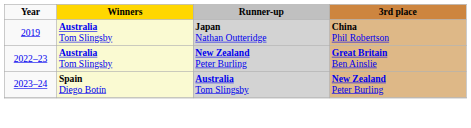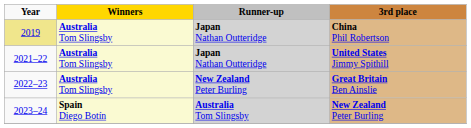 <table class="wikitable">
 <tr align=center>
 <td width=80px  ><strong>Year</strong></td>
 <td width=220px bgcolor=#FFD700><strong>Winners</strong></td>
 <td width=220px bgcolor=#C0C0C0><strong>Runner-up</strong></td>
 <td width=220px bgcolor=#CD853F><strong>3rd place</strong></td>
 </tr>
 <tr>
-<td align=center><a href='#'>2019</a></td>
+<td align=center style="background: khaki;"><a href='#'>2019</a></td>
 <td bgcolor=#FAFAD2> <strong><a href='#'>Australia</a></strong> <br><a href='#'>Tom Slingsby</a></td>
 <td bgcolor=#D3D3D3> <strong>Japan</strong> <br><a href='#'>Nathan Outteridge</a></td>
 <td bgcolor=#DEB887> <strong>China</strong> <br><a href='#'>Phil Robertson</a></td>
+</tr>
+<tr>
+<td align=center><a href='#'>2021–22</a></td>
+<td bgcolor=#FAFAD2> <strong><a href='#'>Australia</a></strong><br> <a href='#'>Tom Slingsby</a></td>
+<td bgcolor=#D3D3D3> <strong>Japan</strong> <br> <a href='#'>Nathan Outteridge</a></td>
+<td bgcolor=#DEB887> <strong><a href='#'>United States</a></strong><br> <a href='#'>Jimmy Spithill</a></td>
 </tr>
 <tr>
 <td align=center><a href='#'>2022–23</a></td>
 <td bgcolor=#FAFAD2> <strong><a href='#'>Australia</a></strong> <br> <a href='#'>Tom Slingsby</a></td>
 <td bgcolor=#D3D3D3> <a href='#'><strong>New Zealand</strong></a><br> <a href='#'>Peter Burling</a></td>
 <td bgcolor=#DEB887> <strong><a href='#'>Great Britain</a></strong> <br> <a href='#'>Ben Ainslie</a></td>
 </tr>
 <tr>
 <td align=center><a href='#'>2023–24</a></td>
 <td bgcolor=#FAFAD2> <strong>Spain</strong><br> <a href='#'>Diego Botín</a></td>
 <td bgcolor=#D3D3D3> <strong><a href='#'>Australia</a></strong> <br> <a href='#'>Tom Slingsby</a></td>
 <td bgcolor=#DEB887> <a href='#'><strong>New Zealand</strong></a><br> <a href='#'>Peter Burling</a></td>
 </tr>
 <tr>
 </tr>
 </table>
